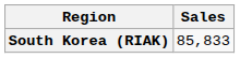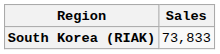 <table class="wikitable plainrowheaders">
 <tr>
 <th>Region</th>
 <th>Sales</th>
 </tr>
 <tr>
 <th scope="row">South Korea (RIAK)</th>
-<td>85,833</td>
+<td>73,833</td>
 </tr>
 </table>
